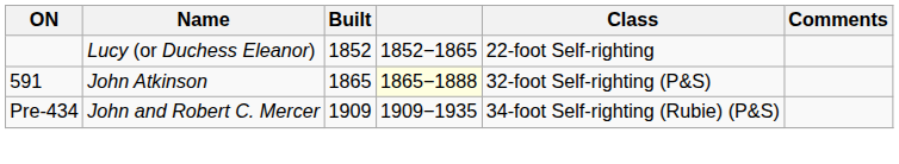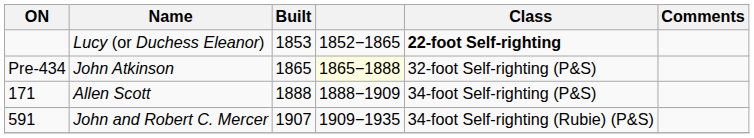 <table class="wikitable">
 <tr>
 <th>ON</th>
 <th>Name</th>
 <th>Built</th>
 <th></th>
 <th>Class</th>
 <th>Comments</th>
 </tr>
 <tr>
 <td></td>
 <td><em>Lucy</em> (or <em>Duchess Eleanor</em>)</td>
-<td>1852</td>
+<td>1853</td>
 <td>1852−1865</td>
-<td>22-foot Self-righting</td>
+<td><strong>22-foot Self-righting</strong></td>
 <td></td>
 </tr>
 <tr>
-<td>591</td>
+<td>Pre-434</td>
 <td><em>John Atkinson</em></td>
 <td>1865</td>
 <td style="background: lightyellow;">1865−1888</td>
 <td>32-foot Self-righting (P&S)</td>
 <td></td>
 </tr>
 <tr>
-<td>Pre-434</td>
+<td>171</td>
+<td><em>Allen Scott</em></td>
+<td>1888</td>
+<td>1888−1909</td>
+<td>34-foot Self-righting (P&S)</td>
+<td></td>
+</tr>
+<tr>
+<td>591</td>
 <td><em>John and Robert C. Mercer</em></td>
-<td>1909</td>
+<td>1907</td>
 <td>1909−1935</td>
 <td>34-foot Self-righting (Rubie) (P&S)</td>
 <td></td>
 </tr>
 <tr>
 </tr>
 </table>
